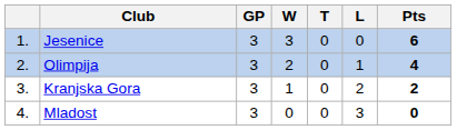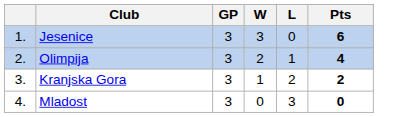 <table class="wikitable">
 <tr>
 <th width="30"></th>
 <th width="200">Club</th>
 <th width="30">GP</th>
 <th width="30">W</th>
-<th width="30">T</th>
 <th width="30">L</th>
 <th width="70">Pts</th>
 </tr>
 <tr bgcolor="#BCD2EE" align="center">
 <td>1.</td>
 <td align="left"><a href='#'>Jesenice</a></td>
 <td>3</td>
 <td>3</td>
 <td>0</td>
-<td>0</td>
 <td><strong>6</strong></td>
 </tr>
 <tr bgcolor="#BCD2EE" align="center">
 <td>2.</td>
 <td align="left"><a href='#'>Olimpija</a></td>
 <td>3</td>
 <td>2</td>
-<td>0</td>
 <td>1</td>
 <td><strong>4</strong></td>
 </tr>
 <tr bgcolor="#FFFFFF" align="center">
 <td>3.</td>
 <td align="left"><a href='#'>Kranjska Gora</a></td>
 <td>3</td>
 <td>1</td>
-<td>0</td>
 <td>2</td>
 <td><strong>2</strong></td>
 </tr>
 <tr bgcolor="#FFFFFF" align="center">
 <td>4.</td>
 <td align="left"><a href='#'>Mladost</a></td>
 <td>3</td>
 <td>0</td>
-<td>0</td>
 <td>3</td>
 <td><strong>0</strong></td>
 </tr>
 </table>
